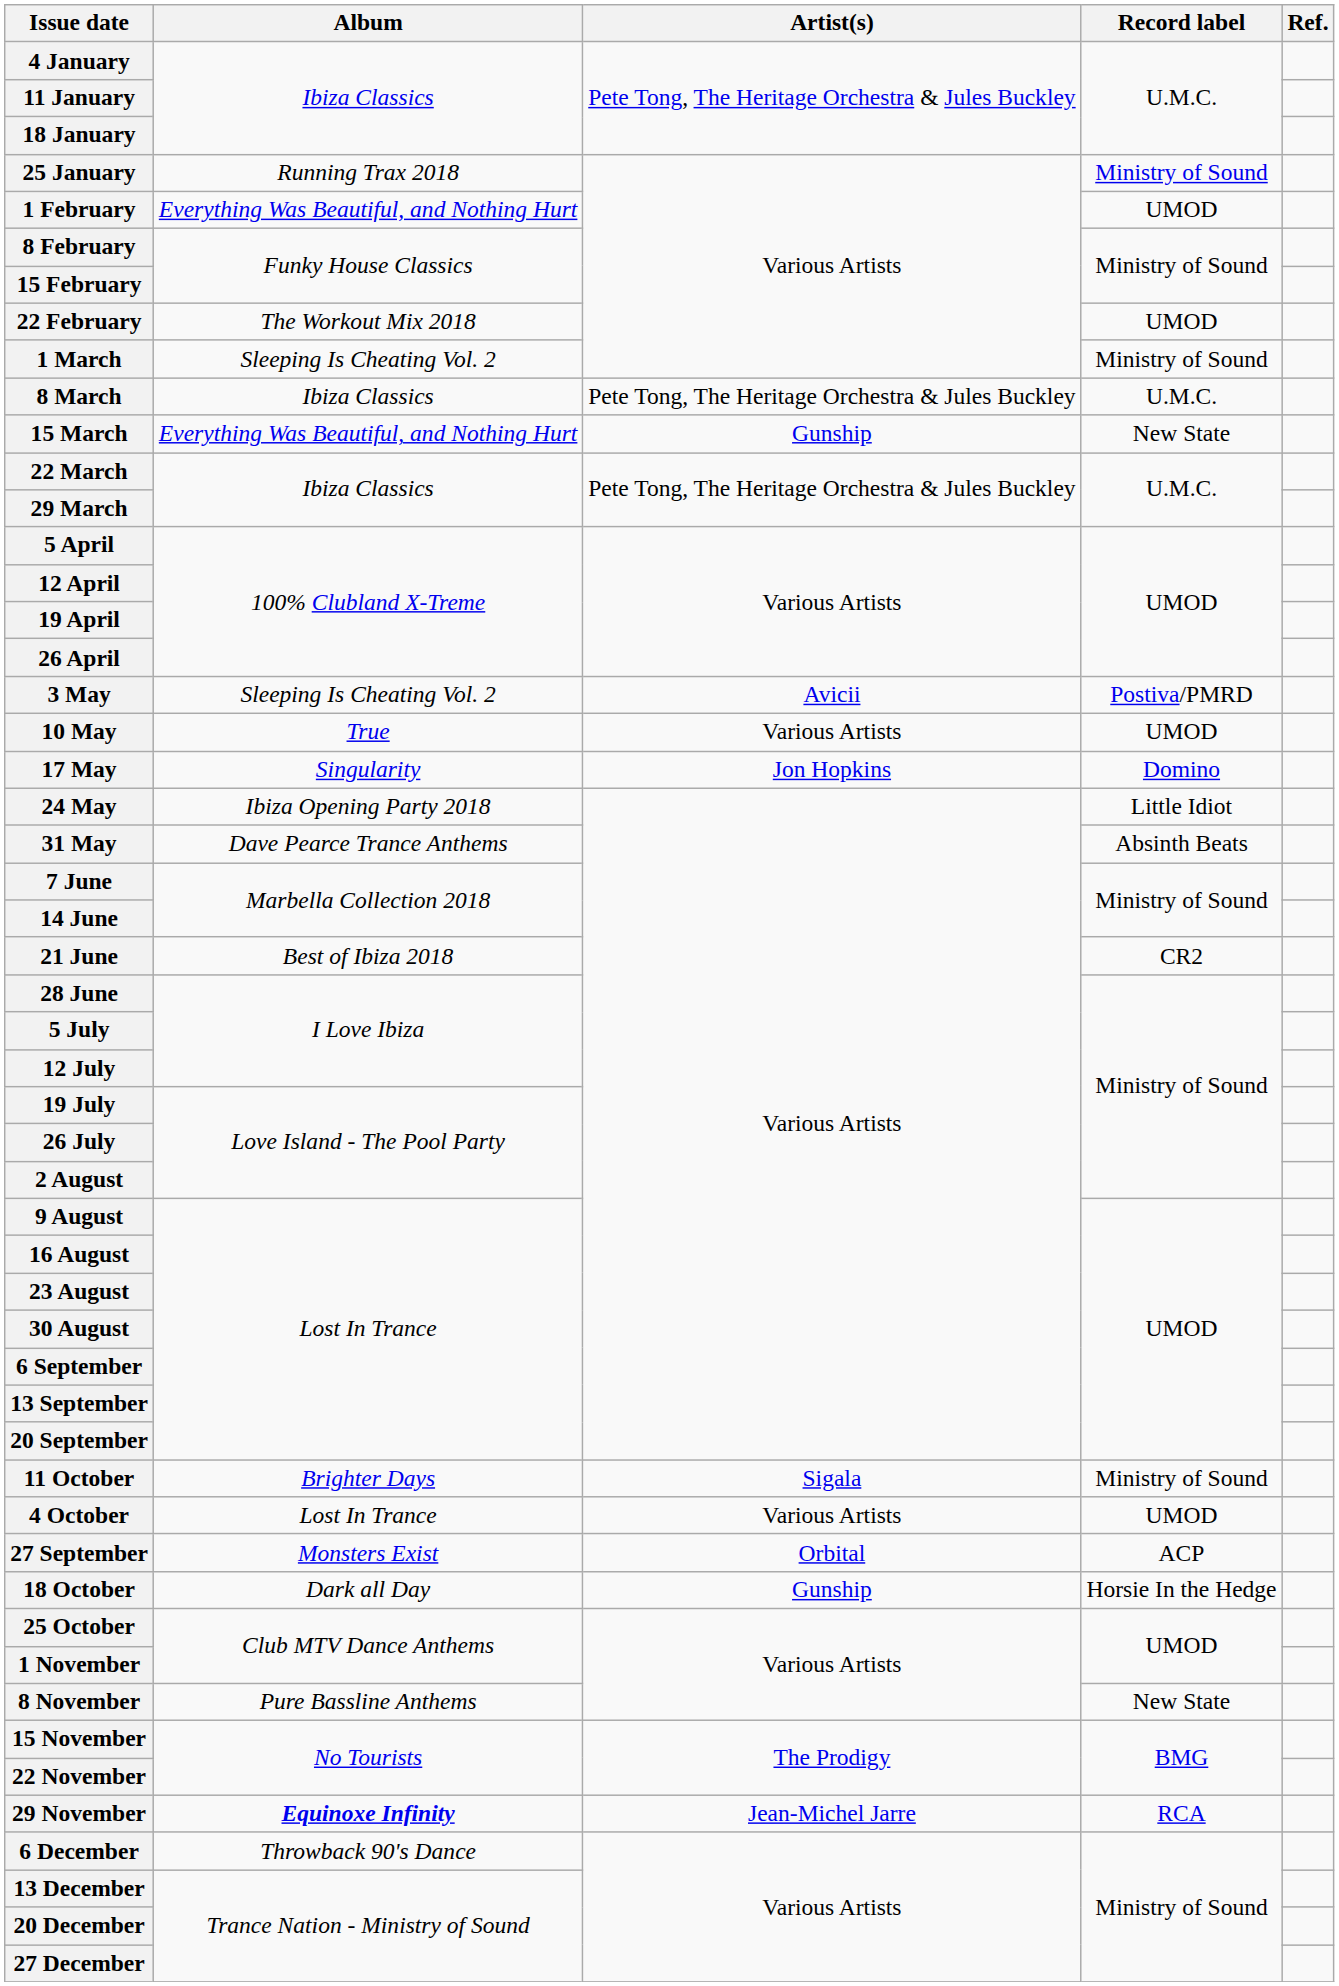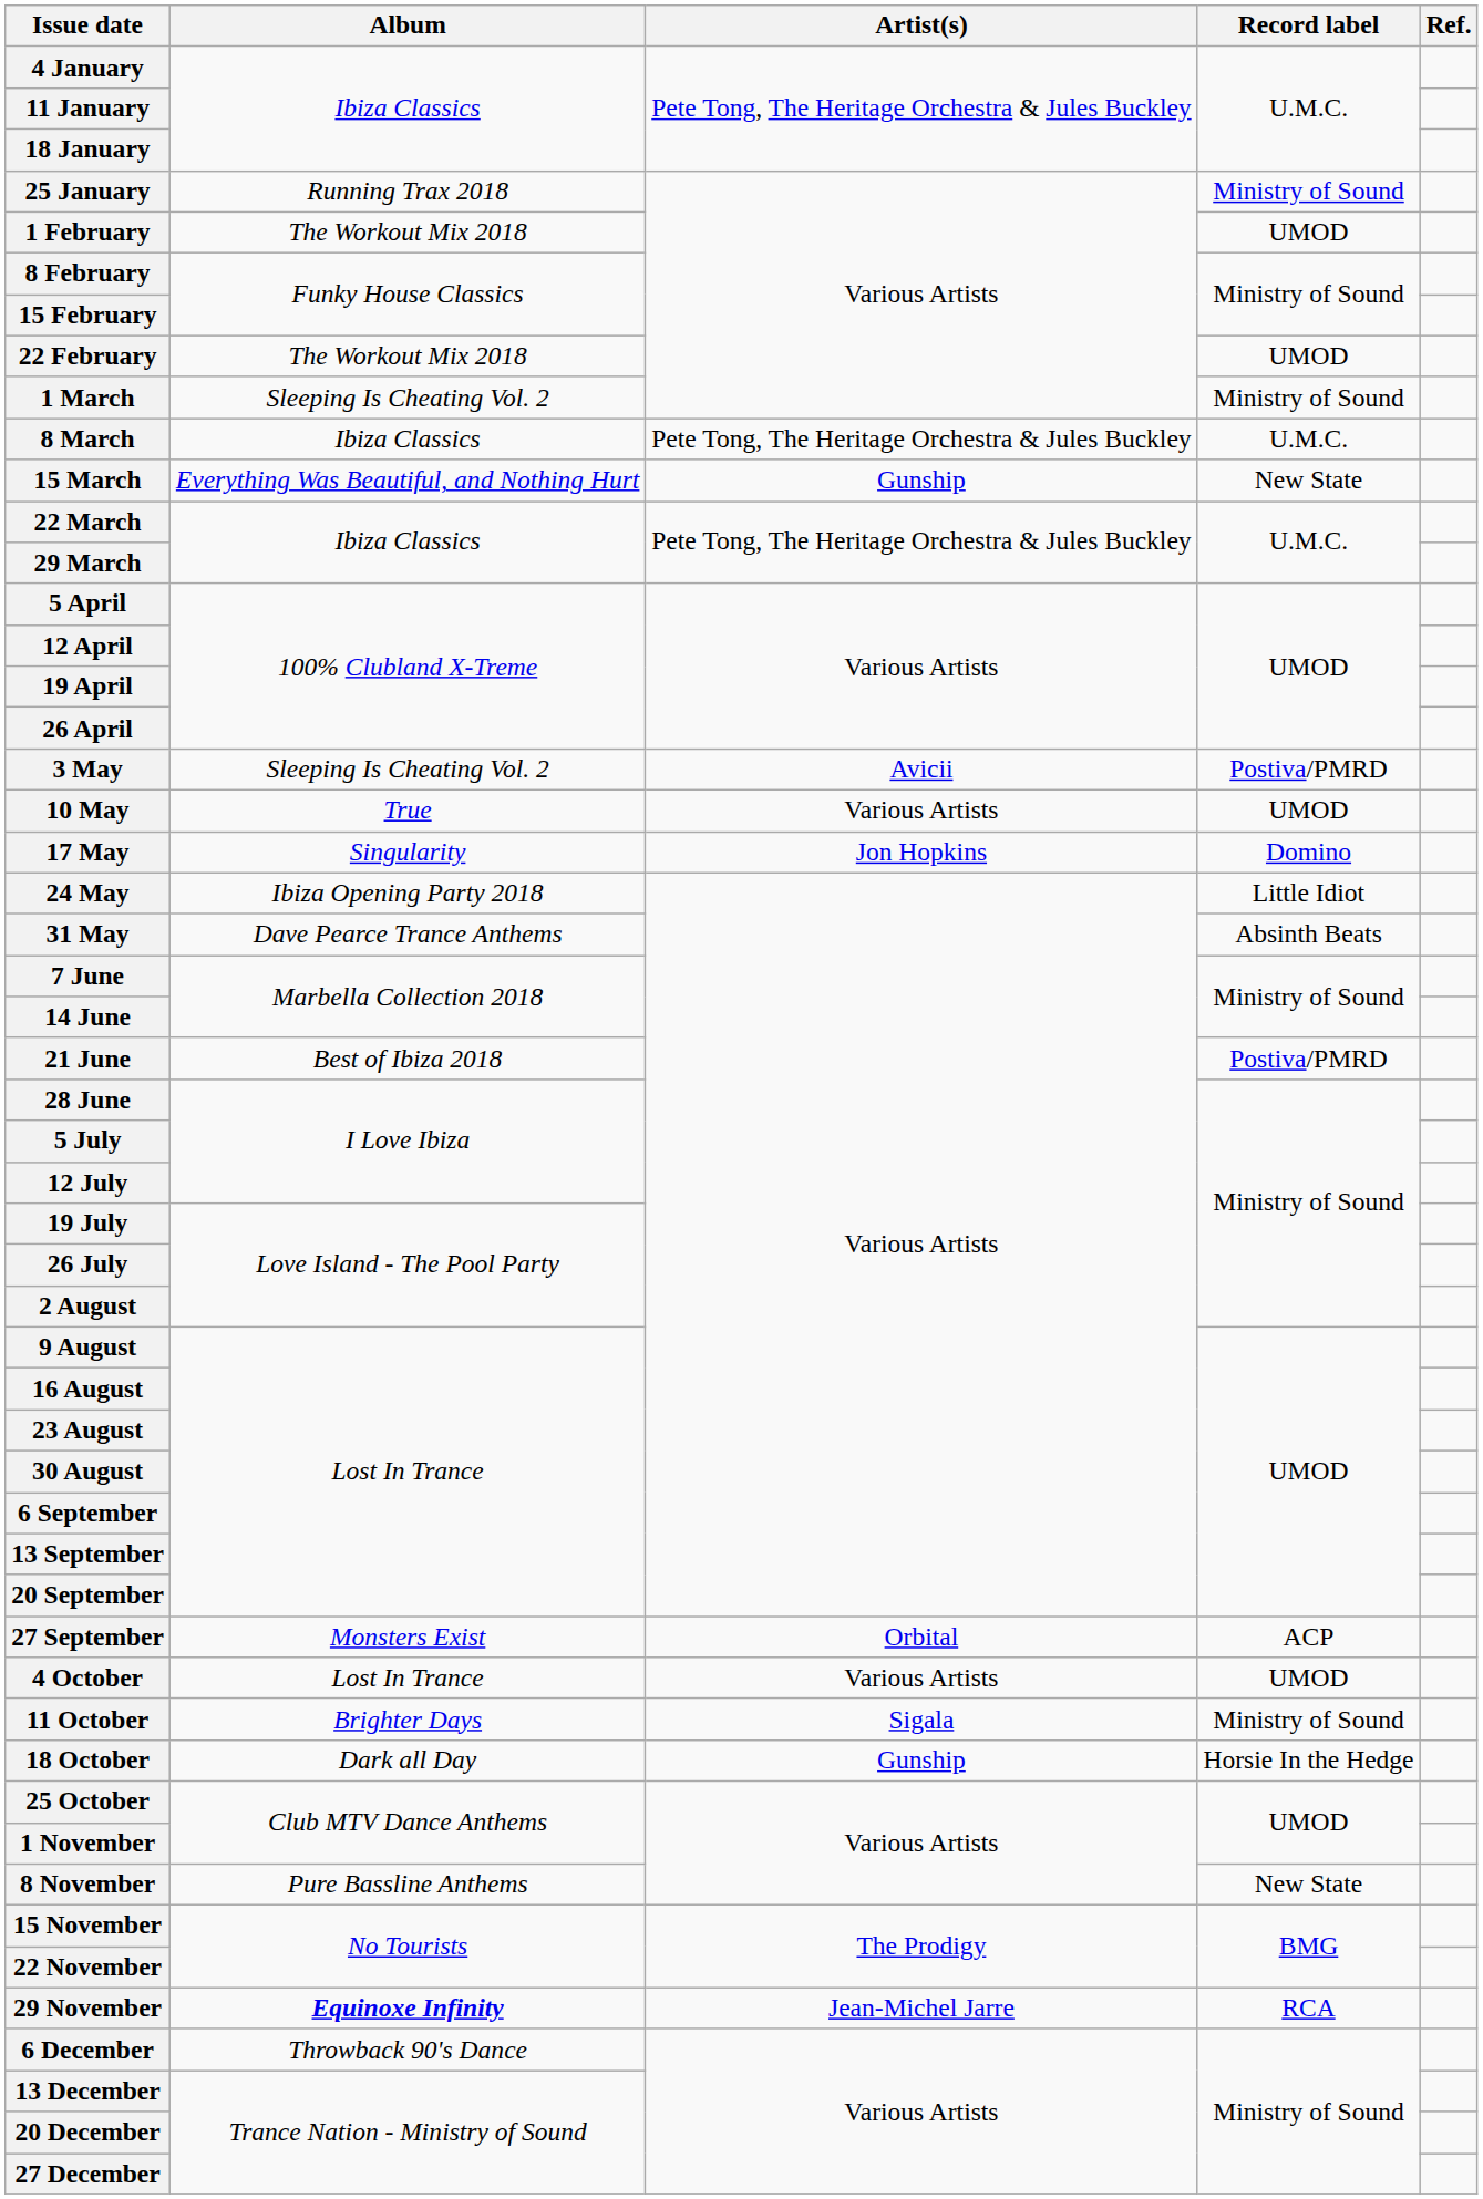 <table class="wikitable plainrowheaders">
 <tr>
 <th scope="col">Issue date</th>
 <th scope="col">Album</th>
 <th scope="col">Artist(s)</th>
 <th scope="col">Record label</th>
 <th scope="col">Ref.</th>
 </tr>
 <tr>
 <th scope="row">4 January</th>
 <td align="center" rowspan="3"><em><a href='#'>Ibiza Classics</a></em></td>
 <td align="center" rowspan="3"><a href='#'>Pete Tong</a>, <a href='#'>The Heritage Orchestra</a> & <a href='#'>Jules Buckley</a></td>
 <td align="center" rowspan="3">U.M.C.</td>
 <td align="center"></td>
 </tr>
 <tr>
 <th scope="row">11 January</th>
 <td align="center"></td>
 </tr>
 <tr>
 <th scope="row">18 January</th>
 <td align="center"></td>
 </tr>
 <tr>
 <th scope="row">25 January</th>
 <td align="center"><em>Running Trax 2018</em></td>
 <td align="center" rowspan="6">Various Artists</td>
 <td align="center"><a href='#'>Ministry of Sound</a></td>
 <td align="center"></td>
 </tr>
 <tr>
 <th scope="row">1 February</th>
-<td align="center"><em><a href='#'>Everything Was Beautiful, and Nothing Hurt</a></em></td>
+<td align="center"><em>The Workout Mix 2018</em></td>
 <td align="center">UMOD</td>
 <td align="center"></td>
 </tr>
 <tr>
 <th scope="row">8 February</th>
 <td align="center" rowspan="2"><em>Funky House Classics</em></td>
 <td align="center" rowspan="2">Ministry of Sound</td>
 <td align="center"></td>
 </tr>
 <tr>
 <th scope="row">15 February</th>
 <td align="center"></td>
 </tr>
 <tr>
 <th scope="row">22 February</th>
 <td align="center"><em>The Workout Mix 2018</em></td>
 <td align="center">UMOD</td>
 <td align="center"></td>
 </tr>
 <tr>
 <th scope="row">1 March</th>
 <td align="center"><em>Sleeping Is Cheating Vol. 2</em></td>
 <td align="center">Ministry of Sound</td>
 <td align="center"></td>
 </tr>
 <tr>
 <th scope="row">8 March</th>
 <td align="center"><em>Ibiza Classics</em></td>
 <td align="center">Pete Tong, The Heritage Orchestra & Jules Buckley</td>
 <td align="center">U.M.C.</td>
 <td align="center"></td>
 </tr>
 <tr>
 <th scope="row">15 March</th>
 <td align="center"><em><a href='#'>Everything Was Beautiful, and Nothing Hurt</a></em></td>
 <td align="center"><a href='#'>Gunship</a></td>
 <td align="center">New State</td>
 <td align="center"></td>
 </tr>
 <tr>
 <th scope="row">22 March</th>
 <td align="center" rowspan="2"><em>Ibiza Classics</em></td>
 <td align="center" rowspan="2">Pete Tong, The Heritage Orchestra & Jules Buckley</td>
 <td align="center" rowspan="2">U.M.C.</td>
 <td align="center"></td>
 </tr>
 <tr>
 <th scope="row">29 March</th>
 <td align="center"></td>
 </tr>
 <tr>
 <th scope="row">5 April</th>
 <td align="center" rowspan="4"><em>100% <a href='#'>Clubland X-Treme</a></em></td>
 <td align="center" rowspan="4">Various Artists</td>
 <td align="center" rowspan="4">UMOD</td>
 <td align="center"></td>
 </tr>
 <tr>
 <th scope="row">12 April</th>
 <td align="center"></td>
 </tr>
 <tr>
 <th scope="row">19 April</th>
 <td align="center"></td>
 </tr>
 <tr>
 <th scope="row">26 April</th>
 <td align="center"></td>
 </tr>
 <tr>
 <th scope="row">3 May</th>
 <td align="center"><em>Sleeping Is Cheating Vol. 2</em></td>
 <td align="center"><a href='#'>Avicii</a></td>
 <td align="center"><a href='#'>Postiva</a>/PMRD</td>
 <td align="center"></td>
 </tr>
 <tr>
 <th scope="row">10 May</th>
 <td align="center"><em><a href='#'>True</a></em></td>
 <td align="center">Various Artists</td>
 <td align="center">UMOD</td>
 <td align="center"></td>
 </tr>
 <tr>
 <th scope=row>17 May</th>
 <td align=center><em><a href='#'>Singularity</a></em></td>
 <td align=center><a href='#'>Jon Hopkins</a></td>
 <td align=center><a href='#'>Domino</a></td>
 <td align=center></td>
 </tr>
 <tr>
 <th scope="row">24 May</th>
 <td align="center"><em>Ibiza Opening Party 2018</em></td>
 <td align="center" rowspan="18">Various Artists</td>
 <td align="center">Little Idiot</td>
 <td align="center"></td>
 </tr>
 <tr>
 <th scope="row">31 May</th>
 <td align="center"><em>Dave Pearce Trance Anthems</em></td>
 <td align="center">Absinth Beats</td>
 <td align="center"></td>
 </tr>
 <tr>
 <th scope="row">7 June</th>
 <td align="center" rowspan="2"><em>Marbella Collection 2018</em></td>
 <td align="center" rowspan="2">Ministry of Sound</td>
 <td align="center"></td>
 </tr>
 <tr>
 <th scope="row">14 June</th>
 <td align="center"></td>
 </tr>
 <tr>
 <th scope="row">21 June</th>
 <td align="center"><em>Best of Ibiza 2018</em></td>
-<td align="center">CR2</td>
+<td align="center"><a href='#'>Postiva</a>/PMRD</td>
 <td align="center"></td>
 </tr>
 <tr>
 <th scope="row">28 June</th>
 <td align="center" rowspan="3"><em>I Love Ibiza</em></td>
 <td align="center" rowspan="6">Ministry of Sound</td>
 <td align="center"></td>
 </tr>
 <tr>
 <th scope="row">5 July</th>
 <td align="center"></td>
 </tr>
 <tr>
 <th scope="row">12 July</th>
 <td align="center"></td>
 </tr>
 <tr>
 <th scope="row">19 July</th>
 <td align="center" rowspan="3"><em>Love Island - The Pool Party</em></td>
 <td align="center"></td>
 </tr>
 <tr>
 <th scope="row">26 July</th>
 <td align="center"></td>
 </tr>
 <tr>
 <th scope="row">2 August</th>
 <td align="center"></td>
 </tr>
 <tr>
 <th scope="row">9 August</th>
 <td align="center" rowspan="7"><em>Lost In Trance</em></td>
 <td align="center" rowspan="7">UMOD</td>
 <td align="center"></td>
 </tr>
 <tr>
 <th scope="row">16 August</th>
 <td align="center"></td>
 </tr>
 <tr>
 <th scope="row">23 August</th>
 <td align="center"></td>
 </tr>
 <tr>
 <th scope="row">30 August</th>
 <td align="center"></td>
 </tr>
 <tr>
 <th scope="row">6 September</th>
 <td align="center"></td>
 </tr>
 <tr>
 <th scope="row">13 September</th>
 <td align="center"></td>
 </tr>
 <tr>
 <th scope="row">20 September</th>
 <td align="center"></td>
 </tr>
 <tr>
-<th scope="row">11 October</th>
-<td align="center"><em><a href='#'>Brighter Days</a></em></td>
-<td align="center"><a href='#'>Sigala</a></td>
-<td align="center">Ministry of Sound</td>
+<th scope="row">27 September</th>
+<td align="center"><em><a href='#'>Monsters Exist</a></em></td>
+<td align="center"><a href='#'>Orbital</a></td>
+<td align="center">ACP</td>
 <td align="center"></td>
 </tr>
 <tr>
 <th scope="row">4 October</th>
 <td align="center"><em>Lost In Trance</em></td>
 <td align="center">Various Artists</td>
 <td align="center">UMOD</td>
 <td align="center"></td>
 </tr>
 <tr>
-<th scope="row">27 September</th>
-<td align="center"><em><a href='#'>Monsters Exist</a></em></td>
-<td align="center"><a href='#'>Orbital</a></td>
-<td align="center">ACP</td>
+<th scope="row">11 October</th>
+<td align="center"><em><a href='#'>Brighter Days</a></em></td>
+<td align="center"><a href='#'>Sigala</a></td>
+<td align="center">Ministry of Sound</td>
 <td align="center"></td>
 </tr>
 <tr>
 <th scope="row">18 October</th>
 <td align="center"><em>Dark all Day</em></td>
 <td align="center"><a href='#'>Gunship</a></td>
 <td align="center">Horsie In the Hedge</td>
 <td align="center"></td>
 </tr>
 <tr>
 <th scope="row">25 October</th>
 <td align="center" rowspan="2"><em>Club MTV Dance Anthems</em></td>
 <td align="center" rowspan="3">Various Artists</td>
 <td align="center" rowspan="2">UMOD</td>
 <td align="center"></td>
 </tr>
 <tr>
 <th scope="row">1 November</th>
 <td align="center"></td>
 </tr>
 <tr>
 <th scope="row">8 November</th>
 <td align="center"><em>Pure Bassline Anthems</em></td>
 <td align="center">New State</td>
 <td align="center"></td>
 </tr>
 <tr>
 <th scope=row>15 November</th>
 <td align=center rowspan="2"><em><a href='#'>No Tourists</a></em></td>
 <td align=center rowspan="2"><a href='#'>The Prodigy</a></td>
 <td align=center rowspan="2"><a href='#'>BMG</a></td>
 <td align=center></td>
 </tr>
 <tr>
 <th scope=row>22 November</th>
 <td align=center></td>
 </tr>
 <tr>
 <th scope=row>29 November</th>
 <td align=center><strong><em><a href='#'>Equinoxe Infinity</a></em></strong></td>
 <td align=center><a href='#'>Jean-Michel Jarre</a></td>
 <td align=center><a href='#'>RCA</a></td>
 <td align=center></td>
 </tr>
 <tr>
 <th scope=row>6 December</th>
 <td align=center><em>Throwback 90's Dance</em></td>
 <td align=center rowspan="4">Various Artists</td>
 <td align=center rowspan="4">Ministry of Sound</td>
 <td align=center></td>
 </tr>
 <tr>
 <th scope=row>13 December</th>
 <td align=center rowspan="3"><em>Trance Nation - Ministry of Sound</em></td>
 <td align=center></td>
 </tr>
 <tr>
 <th scope=row>20 December</th>
 <td align=center></td>
 </tr>
 <tr>
 <th scope=row>27 December</th>
 <td align=center></td>
 </tr>
 </table>
